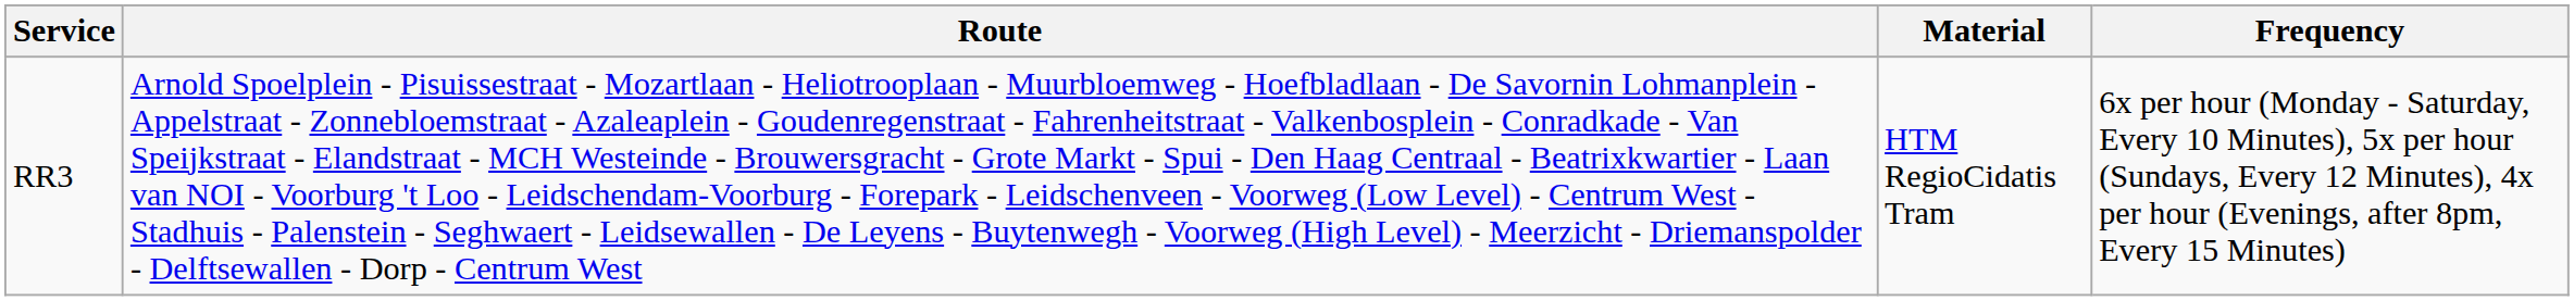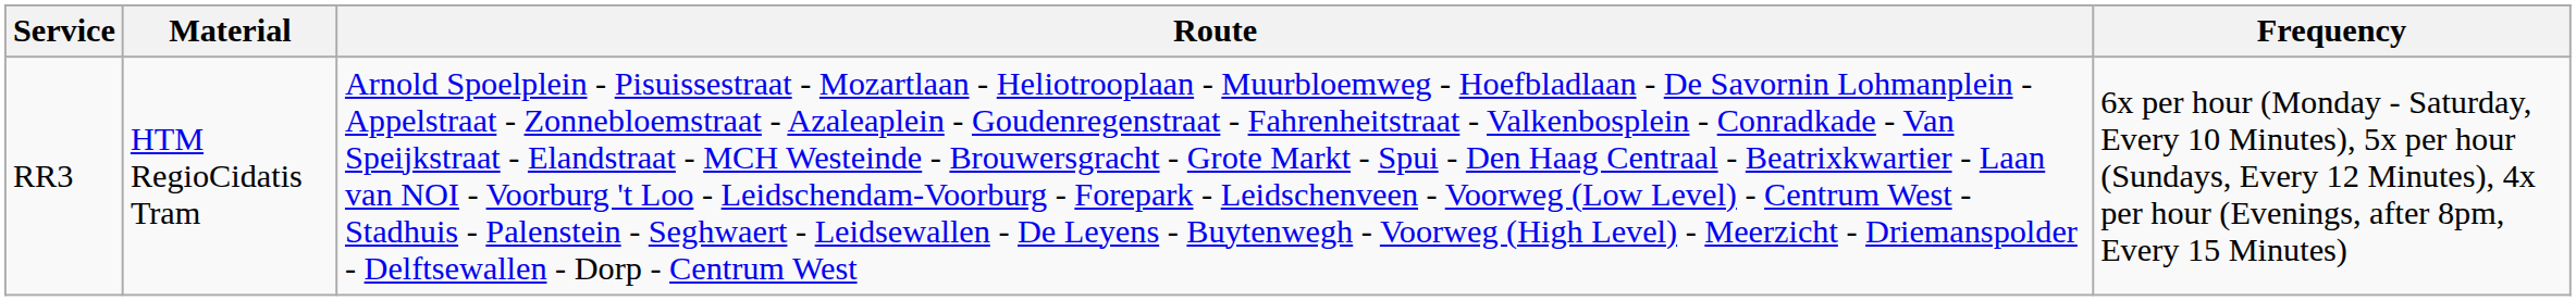 <table class="wikitable vatop">
 <tr>
 <th>Service</th>
+<th>Material</th>
 <th>Route</th>
-<th>Material</th>
 <th>Frequency</th>
 </tr>
 <tr>
 <td>RR3</td>
+<td><a href='#'>HTM</a> RegioCidatis Tram</td>
 <td><a href='#'>Arnold Spoelplein</a> - <a href='#'>Pisuissestraat</a> - <a href='#'>Mozartlaan</a> - <a href='#'>Heliotrooplaan</a> - <a href='#'>Muurbloemweg</a> - <a href='#'>Hoefbladlaan</a> - <a href='#'>De Savornin Lohmanplein</a> - <a href='#'>Appelstraat</a> - <a href='#'>Zonnebloemstraat</a> - <a href='#'>Azaleaplein</a> - <a href='#'>Goudenregenstraat</a> - <a href='#'>Fahrenheitstraat</a> - <a href='#'>Valkenbosplein</a> - <a href='#'>Conradkade</a> - <a href='#'>Van Speijkstraat</a> - <a href='#'>Elandstraat</a> - <a href='#'>MCH Westeinde</a> - <a href='#'>Brouwersgracht</a> - <a href='#'>Grote Markt</a> - <a href='#'>Spui</a> - <a href='#'>Den Haag Centraal</a> - <a href='#'>Beatrixkwartier</a> - <a href='#'>Laan van NOI</a> - <a href='#'>Voorburg 't Loo</a> - <a href='#'>Leidschendam-Voorburg</a> - <a href='#'>Forepark</a> - <a href='#'>Leidschenveen</a> - <a href='#'>Voorweg (Low Level)</a> - <a href='#'>Centrum West</a> - <a href='#'>Stadhuis</a> - <a href='#'>Palenstein</a> - <a href='#'>Seghwaert</a> - <a href='#'>Leidsewallen</a> - <a href='#'>De Leyens</a> - <a href='#'>Buytenwegh</a> - <a href='#'>Voorweg (High Level)</a> - <a href='#'>Meerzicht</a> - <a href='#'>Driemanspolder</a> - <a href='#'>Delftsewallen</a> - Dorp - <a href='#'>Centrum West</a></td>
-<td><a href='#'>HTM</a> RegioCidatis Tram</td>
 <td>6x per hour (Monday - Saturday, Every 10 Minutes), 5x per hour (Sundays, Every 12 Minutes), 4x per hour (Evenings, after 8pm, Every 15 Minutes)</td>
 </tr>
 </table>
